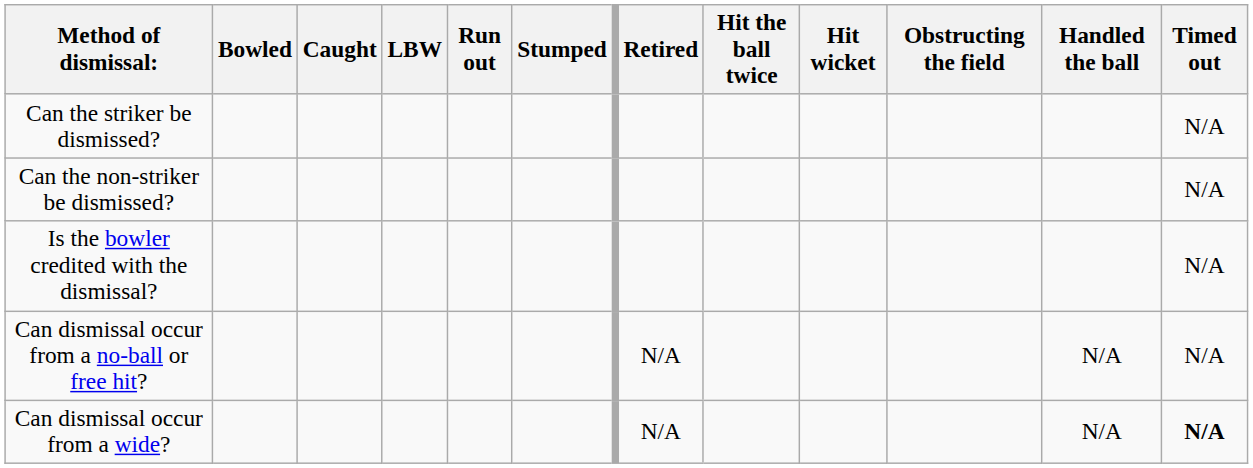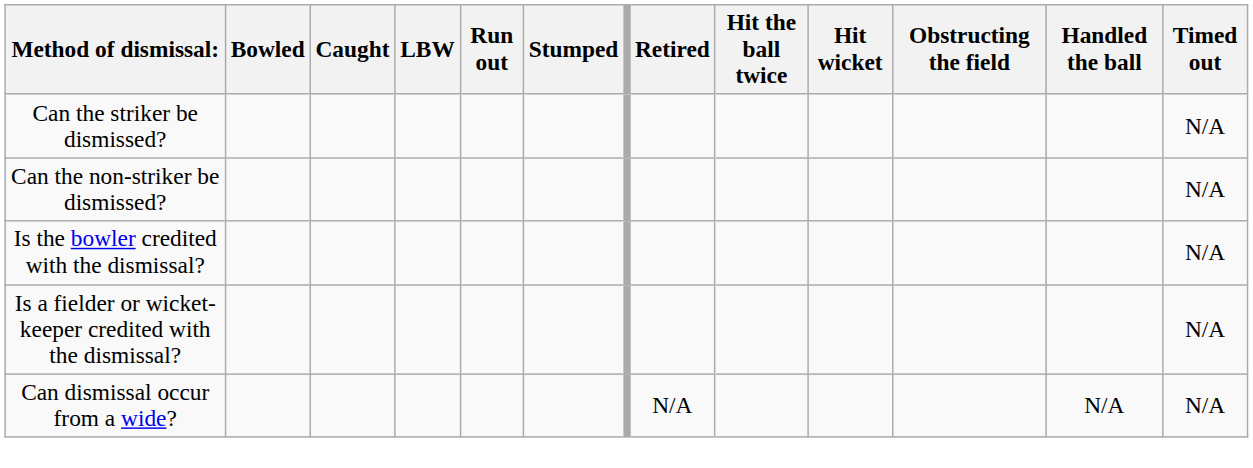 <table class="wikitable" style=" margin: 1em 1em 1em 1em; text-align: center">
 <tr>
 <th>Method of dismissal:</th>
 <th>Bowled</th>
 <th>Caught</th>
 <th>LBW</th>
 <th>Run out</th>
 <th>Stumped</th>
 <th style="border-width:0 0 1px 5px;border-style:solid;border-color:pale grey;">Retired</th>
 <th>Hit the ball twice</th>
 <th>Hit wicket</th>
 <th>Obstructing the field</th>
 <th>Handled the ball</th>
 <th>Timed out</th>
 </tr>
 <tr>
 <td>Can the striker be dismissed?</td>
 <td></td>
 <td></td>
 <td></td>
 <td></td>
 <td></td>
 <td style="border-width:0 0 1px 5px;border-style:solid;border-color:pale grey;"></td>
 <td></td>
 <td></td>
 <td></td>
 <td></td>
 <td>N/A</td>
 </tr>
 <tr>
 <td>Can the non-striker be dismissed?</td>
 <td></td>
 <td></td>
 <td></td>
 <td></td>
 <td></td>
 <td style="border-width:0 0 1px 5px;border-style:solid;border-color:pale grey;"></td>
 <td></td>
 <td></td>
 <td></td>
 <td></td>
 <td>N/A</td>
 </tr>
 <tr>
 <td>Is the <a href='#'>bowler</a> credited with the dismissal?</td>
 <td></td>
 <td></td>
 <td></td>
 <td></td>
 <td></td>
 <td style="border-width:0 0 1px 5px;border-style:solid;border-color:pale grey;"></td>
 <td></td>
 <td></td>
 <td></td>
 <td></td>
 <td>N/A</td>
 </tr>
 <tr>
-<td>Can dismissal occur from a <a href='#'>no-ball</a> or <a href='#'>free hit</a>?</td>
+<td>Is a fielder or wicket-keeper credited with the dismissal?</td>
 <td></td>
 <td></td>
 <td></td>
 <td></td>
 <td></td>
-<td style="border-width:0 0 1px 5px;border-style:solid;border-color:pale grey;">N/A</td>
+<td style="border-width:0 0 1px 5px;border-style:solid;border-color:pale grey;"></td>
 <td></td>
 <td></td>
 <td></td>
-<td>N/A</td>
+<td></td>
 <td>N/A</td>
 </tr>
 <tr>
 <td>Can dismissal occur from a <a href='#'>wide</a>?</td>
 <td></td>
 <td></td>
 <td></td>
 <td></td>
 <td></td>
 <td style="border-width:0 0 1px 5px;border-style:solid;border-color:pale grey;">N/A</td>
 <td></td>
 <td></td>
 <td></td>
 <td>N/A</td>
-<td><strong>N/A</strong></td>
+<td>N/A</td>
 </tr>
 </table>
